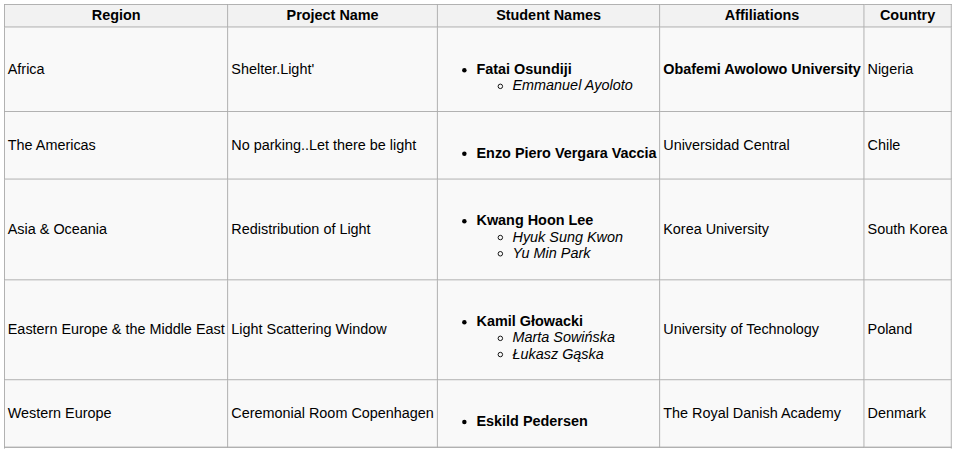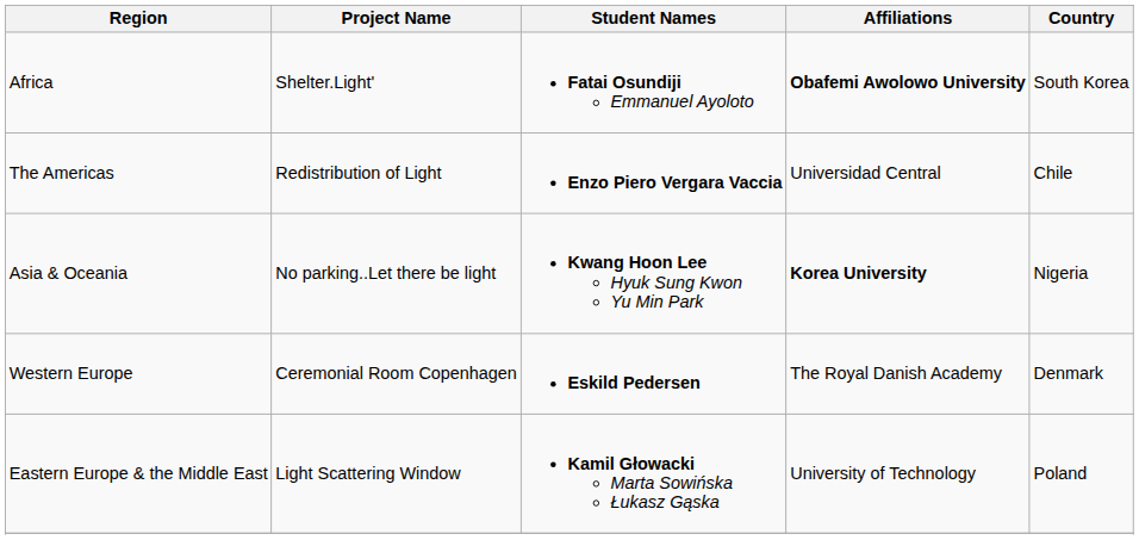 <table class="wikitable">
 <tr>
 <th>Region</th>
 <th>Project Name</th>
 <th>Student Names</th>
 <th>Affiliations</th>
 <th>Country</th>
 </tr>
 <tr>
 <td>Africa</td>
 <td>Shelter.Light'</td>
 <td><br><ul><li><strong>Fatai Osundiji</strong><ul><li><em>Emmanuel Ayoloto</em></li></ul></li></ul></td>
 <td><strong>Obafemi Awolowo University</strong></td>
-<td>Nigeria</td>
+<td>South Korea</td>
 </tr>
 <tr>
 <td>The Americas</td>
-<td>No parking..Let there be light</td>
+<td>Redistribution of Light</td>
 <td><br><ul><li><strong>Enzo Piero Vergara Vaccia</strong></li></ul></td>
 <td>Universidad Central</td>
 <td>Chile</td>
 </tr>
 <tr>
 <td>Asia & Oceania</td>
-<td>Redistribution of Light</td>
+<td>No parking..Let there be light</td>
 <td><br><ul><li><strong>Kwang Hoon Lee</strong><ul><li><em>Hyuk Sung Kwon</em></li><li><em>Yu Min Park</em></li></ul></li></ul></td>
-<td>Korea University</td>
-<td>South Korea</td>
+<td><strong>Korea University</strong></td>
+<td>Nigeria</td>
+</tr>
+<tr>
+<td>Western Europe</td>
+<td>Ceremonial Room Copenhagen</td>
+<td><br><ul><li><strong>Eskild Pedersen</strong></li></ul></td>
+<td>The Royal Danish Academy</td>
+<td>Denmark</td>
 </tr>
 <tr>
 <td>Eastern Europe & the Middle East</td>
 <td>Light Scattering Window</td>
 <td><br><ul><li><strong>Kamil Głowacki</strong><ul><li><em>Marta Sowińska</em></li><li><em>Łukasz Gąska</em></li></ul></li></ul></td>
 <td>University of Technology</td>
 <td>Poland</td>
 </tr>
 <tr>
-<td>Western Europe</td>
-<td>Ceremonial Room Copenhagen</td>
-<td><br><ul><li><strong>Eskild Pedersen</strong></li></ul></td>
-<td>The Royal Danish Academy</td>
-<td>Denmark</td>
-</tr>
-<tr>
 </tr>
 <tr>
 </tr>
 </table>
